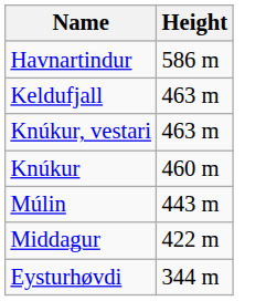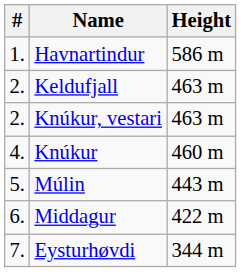 <table class="wikitable">
 <tr>
+<th>#</th>
 <th>Name</th>
 <th>Height</th>
 </tr>
 <tr>
+<td>1.</td>
 <td><a href='#'>Havnartindur</a></td>
 <td>586 m</td>
 </tr>
 <tr>
+<td>2.</td>
 <td><a href='#'>Keldufjall</a></td>
 <td>463 m</td>
 </tr>
 <tr>
+<td>2.</td>
 <td><a href='#'>Knúkur, vestari</a></td>
 <td>463 m</td>
 </tr>
 <tr>
+<td>4.</td>
 <td><a href='#'>Knúkur</a></td>
 <td>460 m</td>
 </tr>
 <tr>
+<td>5.</td>
 <td><a href='#'>Múlin</a></td>
 <td>443 m</td>
 </tr>
 <tr>
+<td>6.</td>
 <td><a href='#'>Middagur</a></td>
 <td>422 m</td>
 </tr>
 <tr>
+<td>7.</td>
 <td><a href='#'>Eysturhøvdi</a></td>
 <td>344 m</td>
 </tr>
 </table>
